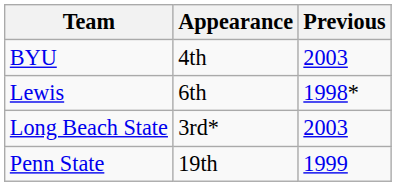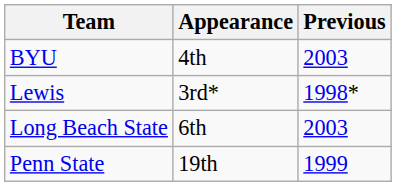 <table class="wikitable sortable">
 <tr>
 <th>Team</th>
 <th>Appearance</th>
 <th>Previous</th>
 </tr>
 <tr>
 <td><a href='#'>BYU</a></td>
 <td>4th</td>
 <td><a href='#'>2003</a></td>
 </tr>
 <tr>
 <td><a href='#'>Lewis</a></td>
-<td>6th</td>
+<td>3rd*</td>
 <td><a href='#'>1998</a>*</td>
 </tr>
 <tr>
 <td><a href='#'>Long Beach State</a></td>
-<td>3rd*</td>
+<td>6th</td>
 <td><a href='#'>2003</a></td>
 </tr>
 <tr>
 <td><a href='#'>Penn State</a></td>
 <td>19th</td>
 <td><a href='#'>1999</a></td>
 </tr>
 </table>
